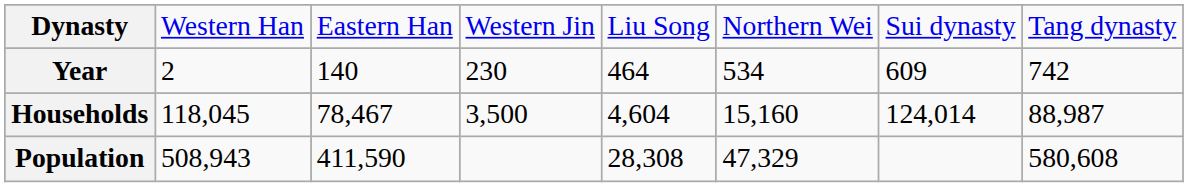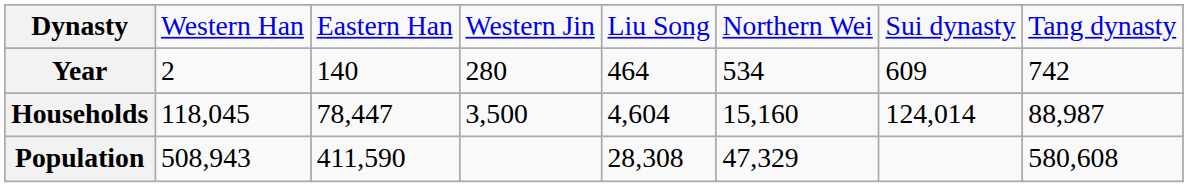 <table class="wikitable">
 <tr>
 <th>Dynasty</th>
 <td><a href='#'>Western Han</a></td>
 <td><a href='#'>Eastern Han</a></td>
 <td><a href='#'>Western Jin</a></td>
 <td><a href='#'>Liu Song</a></td>
 <td><a href='#'>Northern Wei</a></td>
 <td><a href='#'>Sui dynasty</a></td>
 <td><a href='#'>Tang dynasty</a></td>
 </tr>
 <tr>
 <th>Year</th>
 <td>2</td>
 <td>140</td>
-<td>230</td>
+<td>280</td>
 <td>464</td>
 <td>534</td>
 <td>609</td>
 <td>742</td>
 </tr>
 <tr>
 <th>Households</th>
 <td>118,045</td>
-<td>78,467</td>
+<td>78,447</td>
 <td>3,500</td>
 <td>4,604</td>
 <td>15,160</td>
 <td>124,014</td>
 <td>88,987</td>
 </tr>
 <tr>
 <th>Population</th>
 <td>508,943</td>
 <td>411,590</td>
 <td></td>
 <td>28,308</td>
 <td>47,329</td>
 <td></td>
 <td>580,608</td>
 </tr>
 </table>
